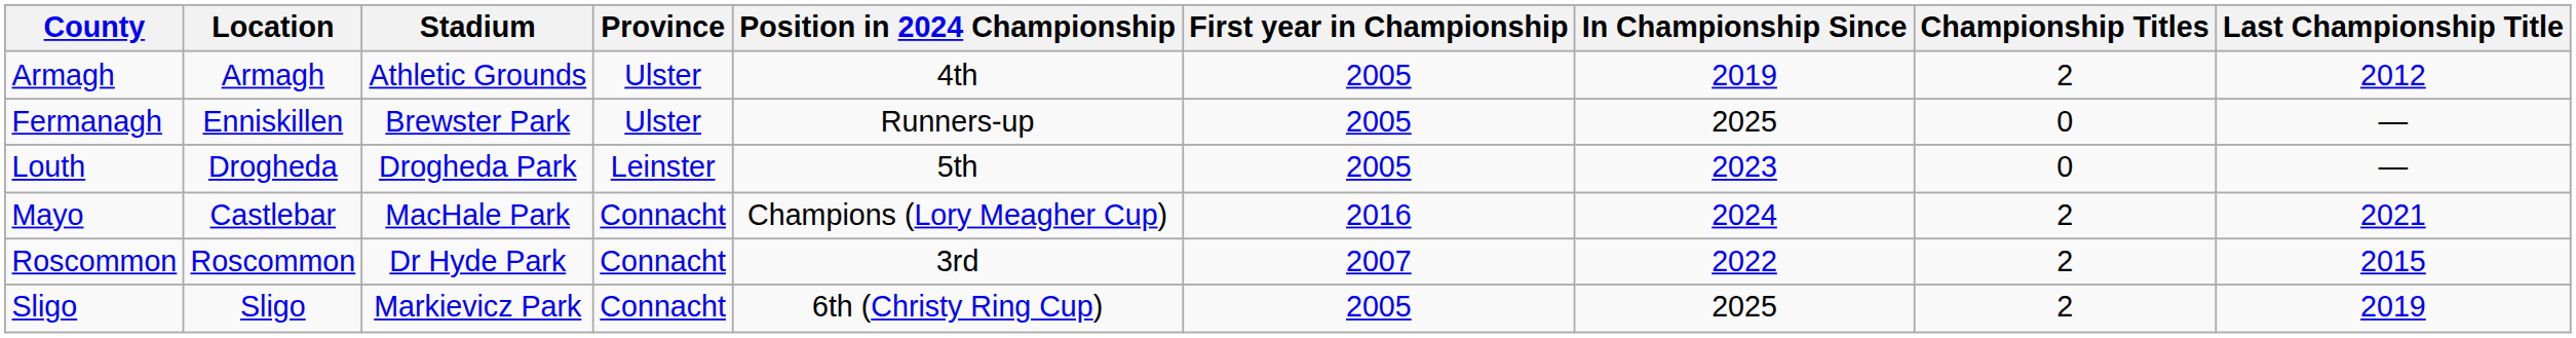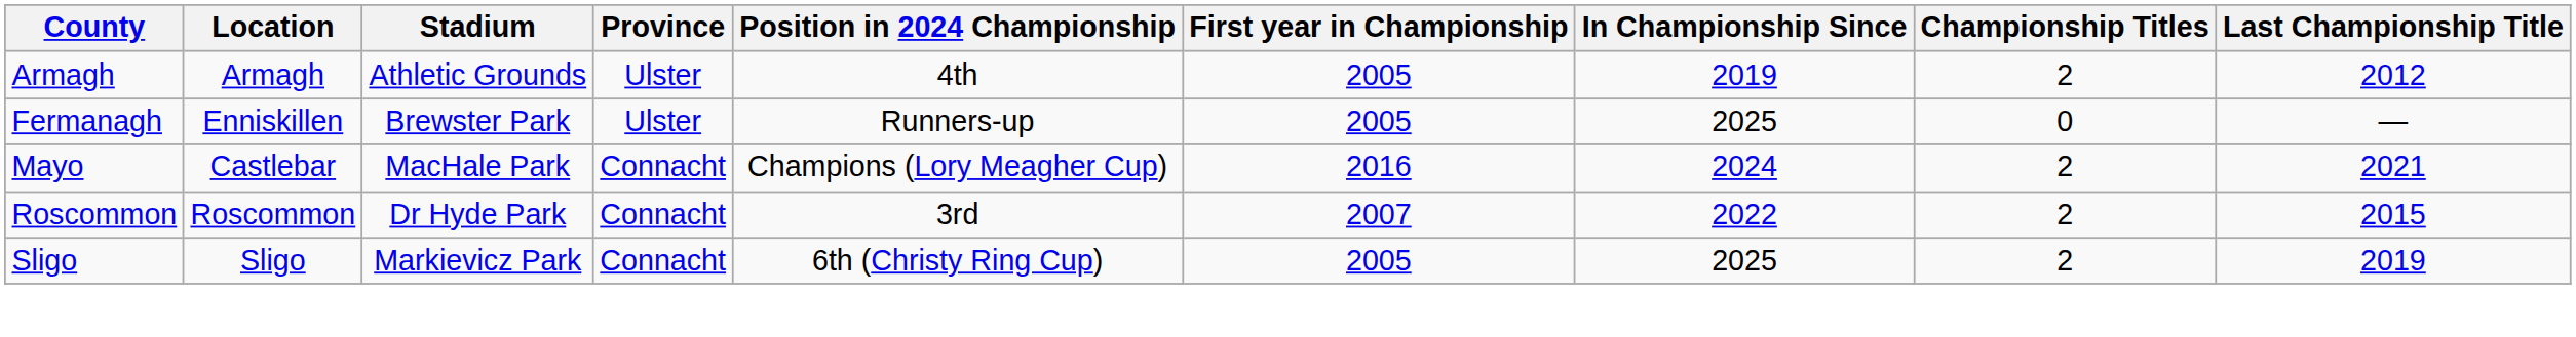 <table class="wikitable sortable" style="text-align:center">
 <tr>
 <th><a href='#'>County</a></th>
 <th>Location</th>
 <th>Stadium</th>
 <th>Province</th>
 <th>Position in <a href='#'>2024</a> Championship</th>
 <th>First year in Championship</th>
 <th>In Championship Since</th>
 <th>Championship Titles</th>
 <th>Last Championship Title</th>
 </tr>
 <tr>
 <td style="text-align:left"> <a href='#'>Armagh</a></td>
 <td><a href='#'>Armagh</a></td>
 <td><a href='#'>Athletic Grounds</a></td>
 <td><a href='#'>Ulster</a></td>
 <td>4th</td>
 <td><a href='#'>2005</a></td>
 <td><a href='#'>2019</a></td>
 <td>2</td>
 <td><a href='#'>2012</a></td>
 </tr>
 <tr>
 <td style="text-align:left"> <a href='#'>Fermanagh</a></td>
 <td><a href='#'>Enniskillen</a></td>
 <td><a href='#'>Brewster Park</a></td>
 <td><a href='#'>Ulster</a></td>
 <td>Runners-up</td>
 <td><a href='#'>2005</a></td>
 <td>2025</td>
-<td>0</td>
-<td>—</td>
-</tr>
-<tr>
-<td style="text-align:left"> <a href='#'>Louth</a></td>
-<td><a href='#'>Drogheda</a></td>
-<td><a href='#'>Drogheda Park</a></td>
-<td><a href='#'>Leinster</a></td>
-<td>5th</td>
-<td><a href='#'>2005</a></td>
-<td><a href='#'>2023</a></td>
 <td>0</td>
 <td>—</td>
 </tr>
 <tr>
 <td style="text-align:left"> <a href='#'>Mayo</a></td>
 <td><a href='#'>Castlebar</a></td>
 <td><a href='#'>MacHale Park</a></td>
 <td><a href='#'>Connacht</a></td>
 <td>Champions (<a href='#'>Lory Meagher Cup</a>)</td>
 <td><a href='#'>2016</a></td>
 <td><a href='#'>2024</a></td>
 <td>2</td>
 <td><a href='#'>2021</a></td>
 </tr>
 <tr>
 <td style="text-align:left"> <a href='#'>Roscommon</a></td>
 <td><a href='#'>Roscommon</a></td>
 <td><a href='#'>Dr Hyde Park</a></td>
 <td><a href='#'>Connacht</a></td>
 <td>3rd</td>
 <td><a href='#'>2007</a></td>
 <td><a href='#'>2022</a></td>
 <td>2</td>
 <td><a href='#'>2015</a></td>
 </tr>
 <tr>
 <td style="text-align:left"> <a href='#'>Sligo</a></td>
 <td><a href='#'>Sligo</a></td>
 <td><a href='#'>Markievicz Park</a></td>
 <td><a href='#'>Connacht</a></td>
 <td>6th (<a href='#'>Christy Ring Cup</a>)</td>
 <td><a href='#'>2005</a></td>
 <td>2025</td>
 <td>2</td>
 <td><a href='#'>2019</a></td>
 </tr>
 </table>
